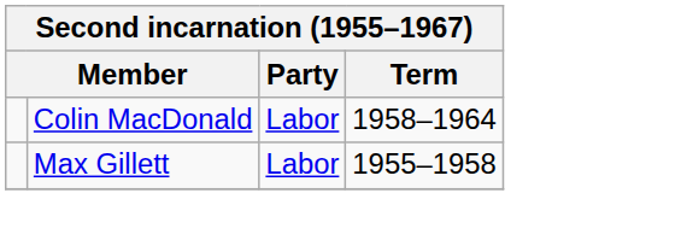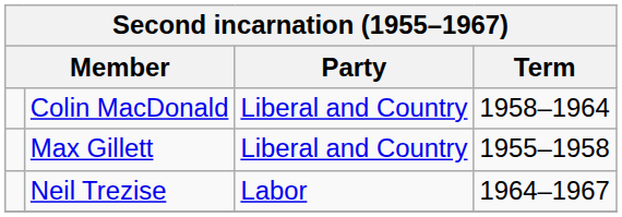 <table class="wikitable">
 <tr>
 <th colspan="4">Second incarnation (1955–1967)</th>
 </tr>
 <tr>
 <th colspan="2">Member</th>
 <th>Party</th>
 <th>Term</th>
 </tr>
 <tr>
 <td> </td>
 <td><a href='#'>Colin MacDonald</a></td>
-<td><a href='#'>Labor</a></td>
+<td><a href='#'>Liberal and Country</a></td>
 <td>1958–1964</td>
 </tr>
 <tr>
 <td> </td>
 <td><a href='#'>Max Gillett</a></td>
+<td><a href='#'>Liberal and Country</a></td>
+<td>1955–1958</td>
+</tr>
+<tr>
+<td> </td>
+<td><a href='#'>Neil Trezise</a></td>
 <td><a href='#'>Labor</a></td>
-<td>1955–1958</td>
+<td>1964–1967</td>
 </tr>
 <tr>
 </tr>
 </table>
